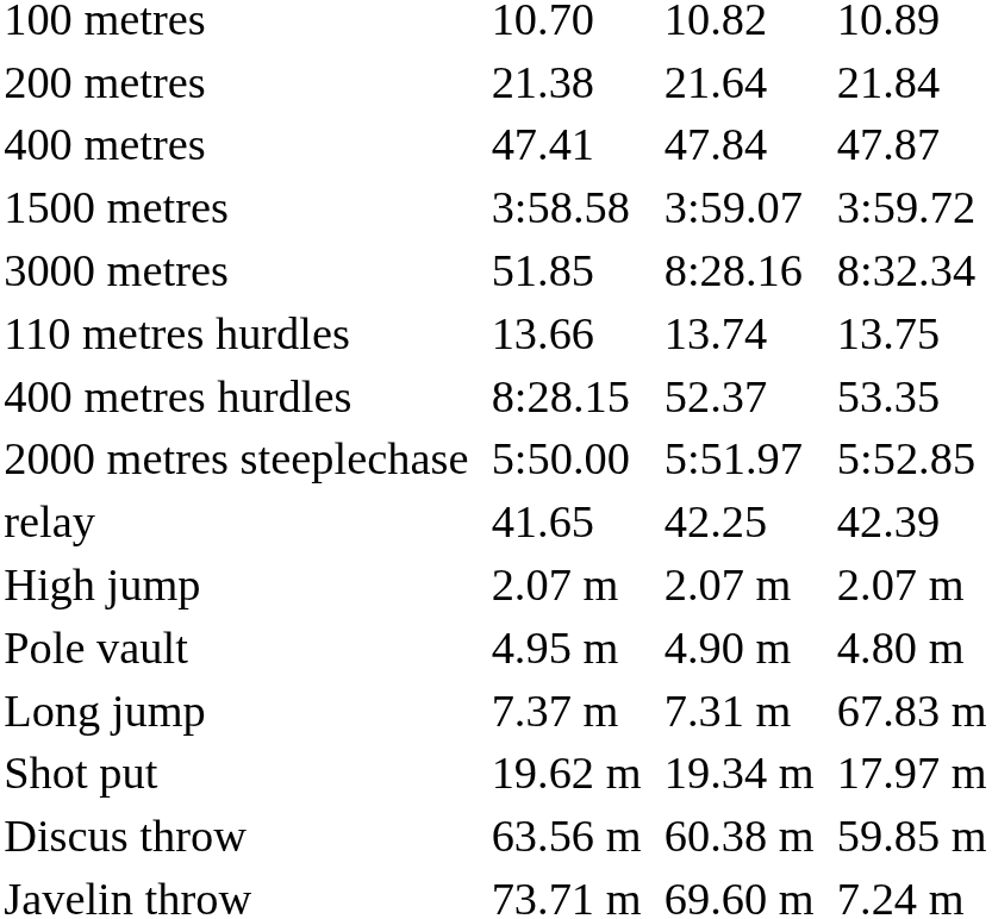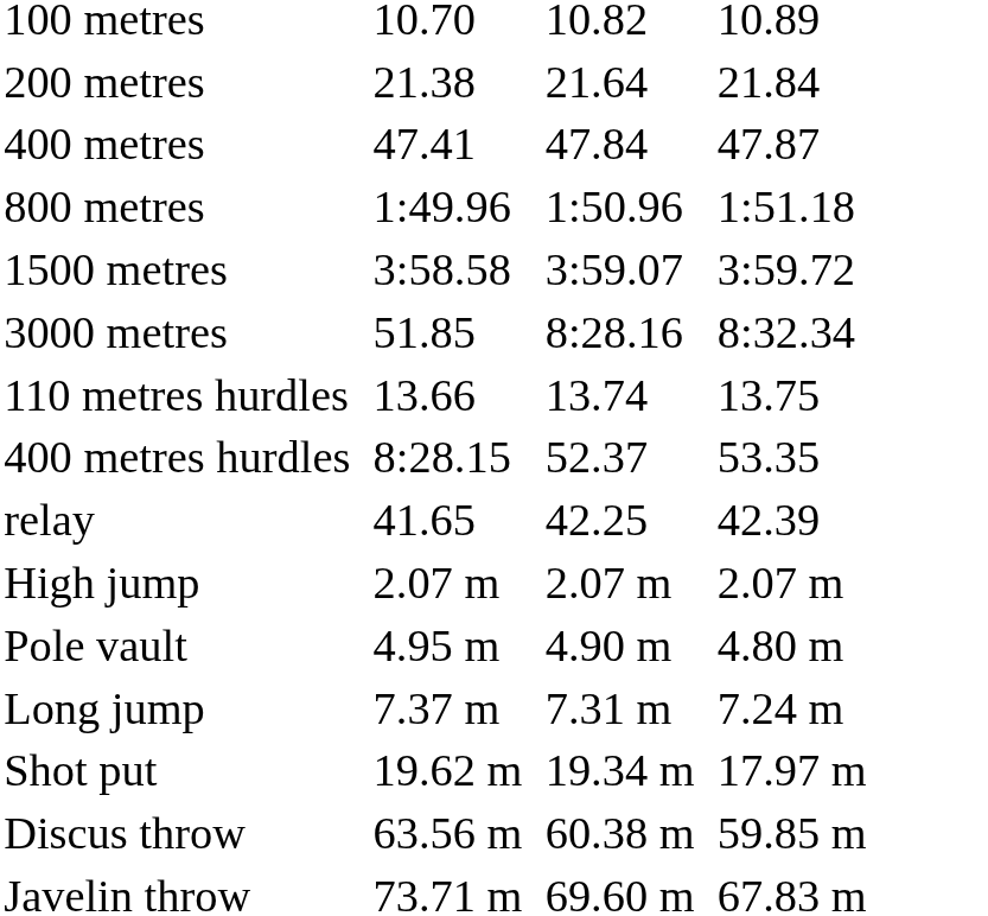 <table>
 <tr>
 <td>100 metres</td>
 <td></td>
 <td>10.70</td>
 <td></td>
 <td>10.82</td>
 <td></td>
 <td>10.89</td>
 </tr>
 <tr>
 <td>200 metres</td>
 <td></td>
 <td>21.38</td>
 <td></td>
 <td>21.64</td>
 <td></td>
 <td>21.84</td>
 </tr>
 <tr>
 <td>400 metres</td>
 <td></td>
 <td>47.41</td>
 <td></td>
 <td>47.84</td>
 <td></td>
 <td>47.87</td>
+</tr>
+<tr>
+<td>800 metres</td>
+<td></td>
+<td>1:49.96</td>
+<td></td>
+<td>1:50.96</td>
+<td></td>
+<td>1:51.18</td>
 </tr>
 <tr>
 <td>1500 metres</td>
 <td></td>
 <td>3:58.58</td>
 <td></td>
 <td>3:59.07</td>
 <td></td>
 <td>3:59.72</td>
 </tr>
 <tr>
 <td>3000 metres</td>
 <td></td>
 <td>51.85</td>
 <td></td>
 <td>8:28.16</td>
 <td></td>
 <td>8:32.34</td>
 </tr>
 <tr>
 <td>110 metres hurdles</td>
 <td></td>
 <td>13.66</td>
 <td></td>
 <td>13.74</td>
 <td></td>
 <td>13.75</td>
 </tr>
 <tr>
 <td>400 metres hurdles</td>
 <td></td>
 <td>8:28.15</td>
 <td></td>
 <td>52.37</td>
 <td></td>
 <td>53.35</td>
 </tr>
 <tr>
-<td>2000 metres steeplechase</td>
-<td></td>
-<td>5:50.00</td>
-<td></td>
-<td>5:51.97</td>
-<td></td>
-<td>5:52.85</td>
-</tr>
-<tr>
 <td> relay</td>
 <td></td>
 <td>41.65</td>
 <td></td>
 <td>42.25</td>
 <td></td>
 <td>42.39</td>
 </tr>
 <tr>
 <td>High jump</td>
 <td></td>
 <td>2.07 m</td>
 <td></td>
 <td>2.07 m</td>
 <td></td>
 <td>2.07 m</td>
 </tr>
 <tr>
 <td>Pole vault</td>
 <td></td>
 <td>4.95 m</td>
 <td></td>
 <td>4.90 m</td>
 <td></td>
 <td>4.80 m</td>
 </tr>
 <tr>
 <td>Long jump</td>
 <td></td>
 <td>7.37 m</td>
 <td></td>
 <td>7.31 m</td>
 <td></td>
-<td>67.83 m</td>
+<td>7.24 m</td>
 </tr>
 <tr>
 <td>Shot put</td>
 <td></td>
 <td>19.62 m</td>
 <td></td>
 <td>19.34 m</td>
 <td></td>
 <td>17.97 m</td>
 </tr>
 <tr>
 <td>Discus throw</td>
 <td></td>
 <td>63.56 m</td>
 <td></td>
 <td>60.38 m</td>
 <td></td>
 <td>59.85 m</td>
 </tr>
 <tr>
 <td>Javelin throw</td>
 <td></td>
 <td>73.71 m</td>
 <td></td>
 <td>69.60 m</td>
 <td></td>
-<td>7.24 m</td>
+<td>67.83 m</td>
 </tr>
 </table>
